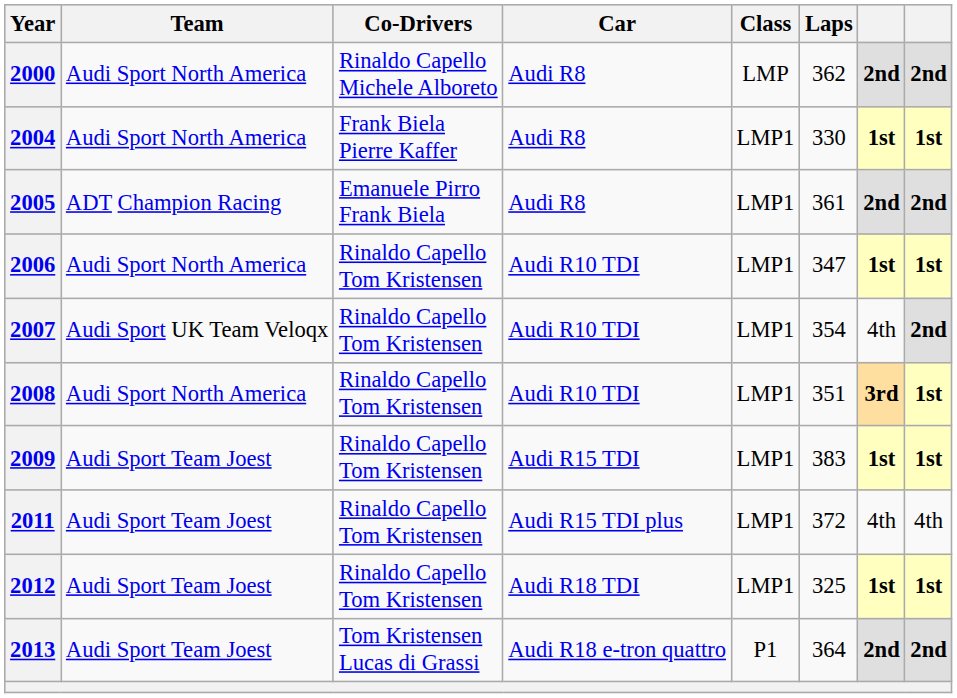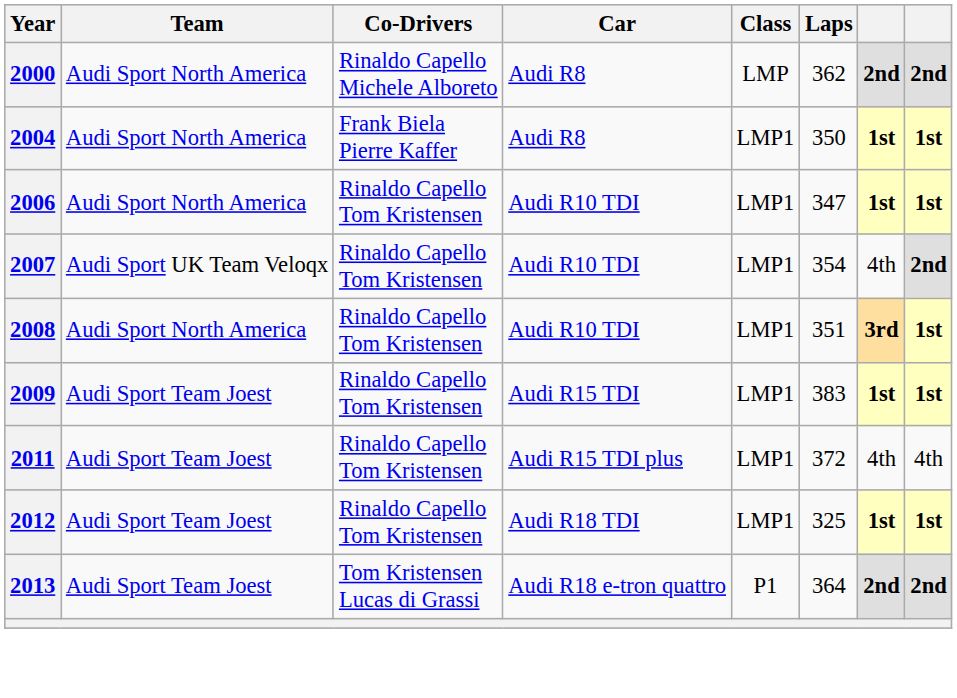 <table class="wikitable" style="text-align:center; font-size:90%">
 <tr>
 <th>Year</th>
 <th>Team</th>
 <th>Co-Drivers</th>
 <th>Car</th>
 <th>Class</th>
 <th>Laps</th>
 <th></th>
 <th></th>
 </tr>
 <tr>
 <th><a href='#'>2000</a></th>
 <td align="left"> <a href='#'>Audi Sport North America</a></td>
 <td align="left"> <a href='#'>Rinaldo Capello</a><br> <a href='#'>Michele Alboreto</a></td>
 <td align="left"><a href='#'>Audi R8</a></td>
 <td>LMP</td>
 <td>362</td>
 <td style="background:#DFDFDF;"><strong>2nd</strong></td>
 <td style="background:#DFDFDF;"><strong>2nd</strong></td>
 </tr>
 <tr>
 <th><a href='#'>2004</a></th>
 <td align="left"> <a href='#'>Audi Sport North America</a></td>
 <td align="left"> <a href='#'>Frank Biela</a><br> <a href='#'>Pierre Kaffer</a></td>
 <td align="left"><a href='#'>Audi R8</a></td>
 <td>LMP1</td>
-<td>330</td>
+<td>350</td>
 <td style="background:#FFFFBF;"><strong>1st</strong></td>
 <td style="background:#FFFFBF;"><strong>1st</strong></td>
-</tr>
-<tr>
-<th><a href='#'>2005</a></th>
-<td align="left"> <a href='#'>ADT</a> <a href='#'>Champion Racing</a></td>
-<td align="left"> <a href='#'>Emanuele Pirro</a><br> <a href='#'>Frank Biela</a></td>
-<td align="left"><a href='#'>Audi R8</a></td>
-<td>LMP1</td>
-<td>361</td>
-<td style="background:#DFDFDF;"><strong>2nd</strong></td>
-<td style="background:#DFDFDF;"><strong>2nd</strong></td>
 </tr>
 <tr>
 <th><a href='#'>2006</a></th>
 <td align="left"> <a href='#'>Audi Sport North America</a></td>
 <td align="left"> <a href='#'>Rinaldo Capello</a><br> <a href='#'>Tom Kristensen</a></td>
 <td align="left"><a href='#'>Audi R10 TDI</a></td>
 <td>LMP1</td>
 <td>347</td>
 <td style="background:#FFFFBF;"><strong>1st</strong></td>
 <td style="background:#FFFFBF;"><strong>1st</strong></td>
 </tr>
 <tr>
 <th><a href='#'>2007</a></th>
 <td align="left" nowrap> <a href='#'>Audi Sport</a> UK Team Veloqx</td>
 <td align="left"> <a href='#'>Rinaldo Capello</a><br> <a href='#'>Tom Kristensen</a></td>
 <td align="left"><a href='#'>Audi R10 TDI</a></td>
 <td>LMP1</td>
 <td>354</td>
 <td>4th</td>
 <td style="background:#DFDFDF;"><strong>2nd</strong></td>
 </tr>
 <tr>
 <th><a href='#'>2008</a></th>
 <td align="left"> <a href='#'>Audi Sport North America</a></td>
 <td align="left"> <a href='#'>Rinaldo Capello</a><br> <a href='#'>Tom Kristensen</a></td>
 <td align="left"><a href='#'>Audi R10 TDI</a></td>
 <td>LMP1</td>
 <td>351</td>
 <td style="background:#FFDF9F;"><strong>3rd</strong></td>
 <td style="background:#FFFFBF;"><strong>1st</strong></td>
 </tr>
 <tr>
 <th><a href='#'>2009</a></th>
 <td align="left"> <a href='#'>Audi Sport Team Joest</a></td>
 <td align="left"> <a href='#'>Rinaldo Capello</a><br> <a href='#'>Tom Kristensen</a></td>
 <td align="left"><a href='#'>Audi R15 TDI</a></td>
 <td>LMP1</td>
 <td>383</td>
 <td style="background:#FFFFBF;"><strong>1st</strong></td>
 <td style="background:#FFFFBF;"><strong>1st</strong></td>
 </tr>
 <tr>
 <th><a href='#'>2011</a></th>
 <td align="left"> <a href='#'>Audi Sport Team Joest</a></td>
 <td align="left"> <a href='#'>Rinaldo Capello</a><br> <a href='#'>Tom Kristensen</a></td>
 <td align="left"><a href='#'>Audi R15 TDI plus</a></td>
 <td>LMP1</td>
 <td>372</td>
 <td>4th</td>
 <td>4th</td>
 </tr>
 <tr>
 <th><a href='#'>2012</a></th>
 <td align="left"> <a href='#'>Audi Sport Team Joest</a></td>
 <td align="left"> <a href='#'>Rinaldo Capello</a><br> <a href='#'>Tom Kristensen</a></td>
 <td align="left"><a href='#'>Audi R18 TDI</a></td>
 <td>LMP1</td>
 <td>325</td>
 <td style="background:#FFFFBF;"><strong>1st</strong></td>
 <td style="background:#FFFFBF;"><strong>1st</strong></td>
 </tr>
 <tr>
 <th><a href='#'>2013</a></th>
 <td align="left"> <a href='#'>Audi Sport Team Joest</a></td>
 <td align="left" nowrap> <a href='#'>Tom Kristensen</a><br> <a href='#'>Lucas di Grassi</a></td>
 <td align="left" nowrap><a href='#'>Audi R18 e-tron quattro</a></td>
 <td>P1</td>
 <td>364</td>
 <td style="background:#DFDFDF;"><strong>2nd</strong></td>
 <td style="background:#DFDFDF;"><strong>2nd</strong></td>
 </tr>
 <tr>
 <th colspan="8"></th>
 </tr>
 </table>
